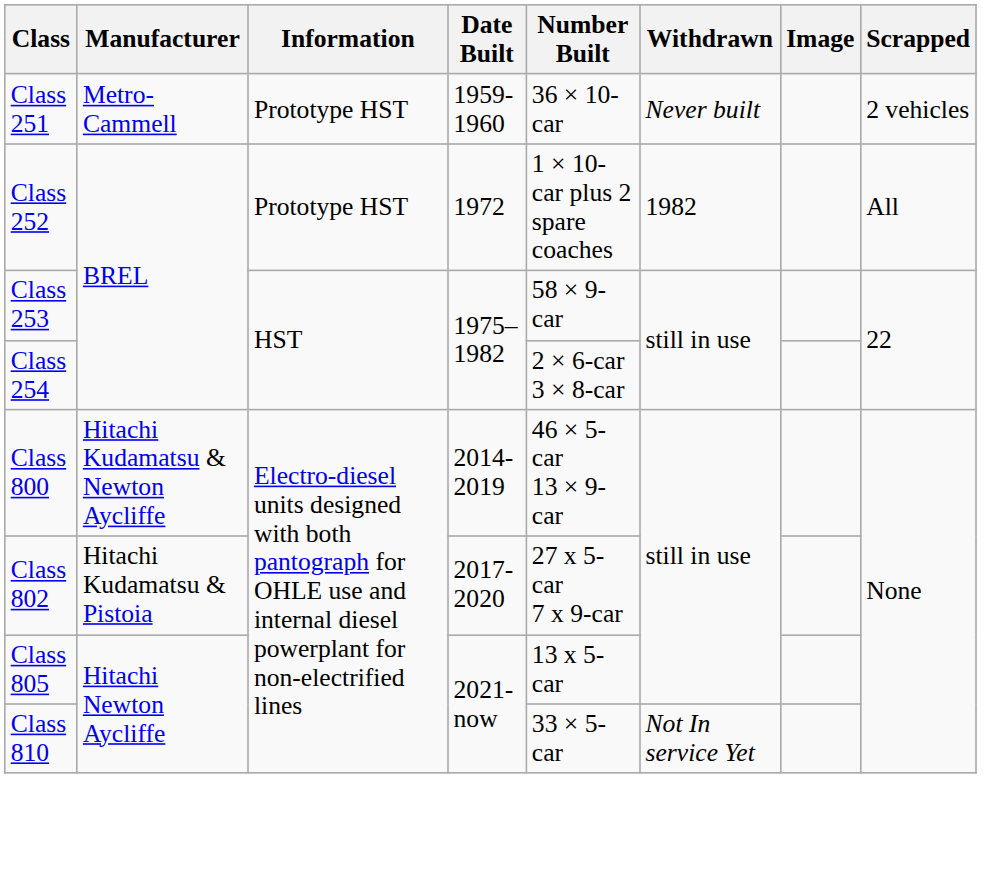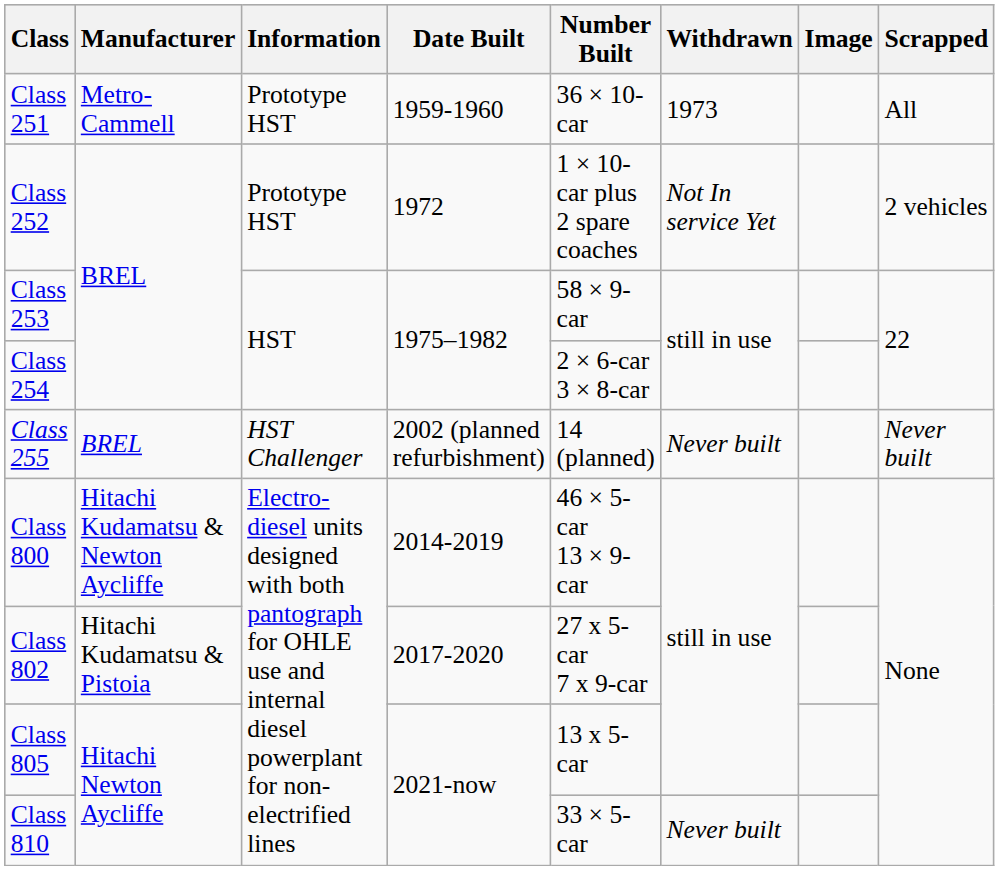 <table class="sort wikitable sortable">
 <tr>
 <th>Class</th>
 <th>Manufacturer</th>
 <th>Information</th>
 <th>Date Built</th>
 <th>Number Built</th>
 <th>Withdrawn</th>
 <th>Image</th>
 <th>Scrapped</th>
 </tr>
 <tr>
 <td><a href='#'>Class 251</a></td>
 <td><a href='#'>Metro-Cammell</a></td>
 <td>Prototype HST</td>
 <td>1959-1960</td>
 <td>36 × 10-car</td>
-<td><em>Never built</em></td>
+<td>1973</td>
 <td></td>
-<td>2 vehicles</td>
+<td>All</td>
 </tr>
 <tr>
 <td><a href='#'>Class 252</a></td>
 <td rowspan="3"><a href='#'>BREL</a></td>
 <td>Prototype HST</td>
 <td>1972</td>
 <td>1 × 10-car plus 2 spare coaches</td>
-<td>1982</td>
+<td><em>Not In service Yet</em></td>
 <td></td>
-<td>All</td>
+<td>2 vehicles</td>
 </tr>
 <tr>
 <td><a href='#'>Class 253</a></td>
 <td rowspan=2>HST</td>
 <td rowspan=2>1975–1982</td>
 <td>58 × 9-car</td>
 <td rowspan=2>still in use</td>
 <td></td>
 <td rowspan=2>22</td>
 </tr>
 <tr>
 <td><a href='#'>Class 254</a></td>
 <td>2 × 6-car<br>3 × 8-car</td>
 <td></td>
+</tr>
+<tr>
+<td><a href='#'><em>Class 255</em></a></td>
+<td><em><a href='#'>BREL</a></em></td>
+<td><em>HST Challenger</em></td>
+<td>2002 (planned refurbishment)</td>
+<td>14 (planned)</td>
+<td><em>Never built</em></td>
+<td></td>
+<td><em>Never built</em></td>
 </tr>
 <tr>
 <td><a href='#'>Class 800</a></td>
 <td><a href='#'>Hitachi</a> <a href='#'>Kudamatsu</a> &<br><a href='#'>Newton Aycliffe</a></td>
 <td rowspan="4"><a href='#'>Electro-diesel</a> units designed with both <a href='#'>pantograph</a> for OHLE use and internal diesel powerplant for non-electrified lines</td>
 <td>2014-2019</td>
 <td>46 × 5-car<br>13 × 9-car</td>
 <td rowspan="3">still in use</td>
 <td></td>
 <td rowspan="4">None</td>
 </tr>
 <tr>
 <td><a href='#'>Class 802</a></td>
 <td>Hitachi Kudamatsu &<br><a href='#'>Pistoia</a></td>
 <td>2017-2020</td>
 <td>27 x 5-car<br>7 x 9-car</td>
 <td></td>
 </tr>
 <tr>
 <td><a href='#'>Class 805</a></td>
 <td rowspan="2"><a href='#'>Hitachi Newton Aycliffe</a></td>
 <td rowspan="2">2021-now</td>
 <td>13 x 5-car</td>
 <td></td>
 </tr>
 <tr>
 <td><a href='#'>Class 810</a></td>
 <td>33 × 5-car</td>
-<td><em>Not In service Yet</em></td>
+<td><em>Never built</em></td>
 <td></td>
 </tr>
 </table>
